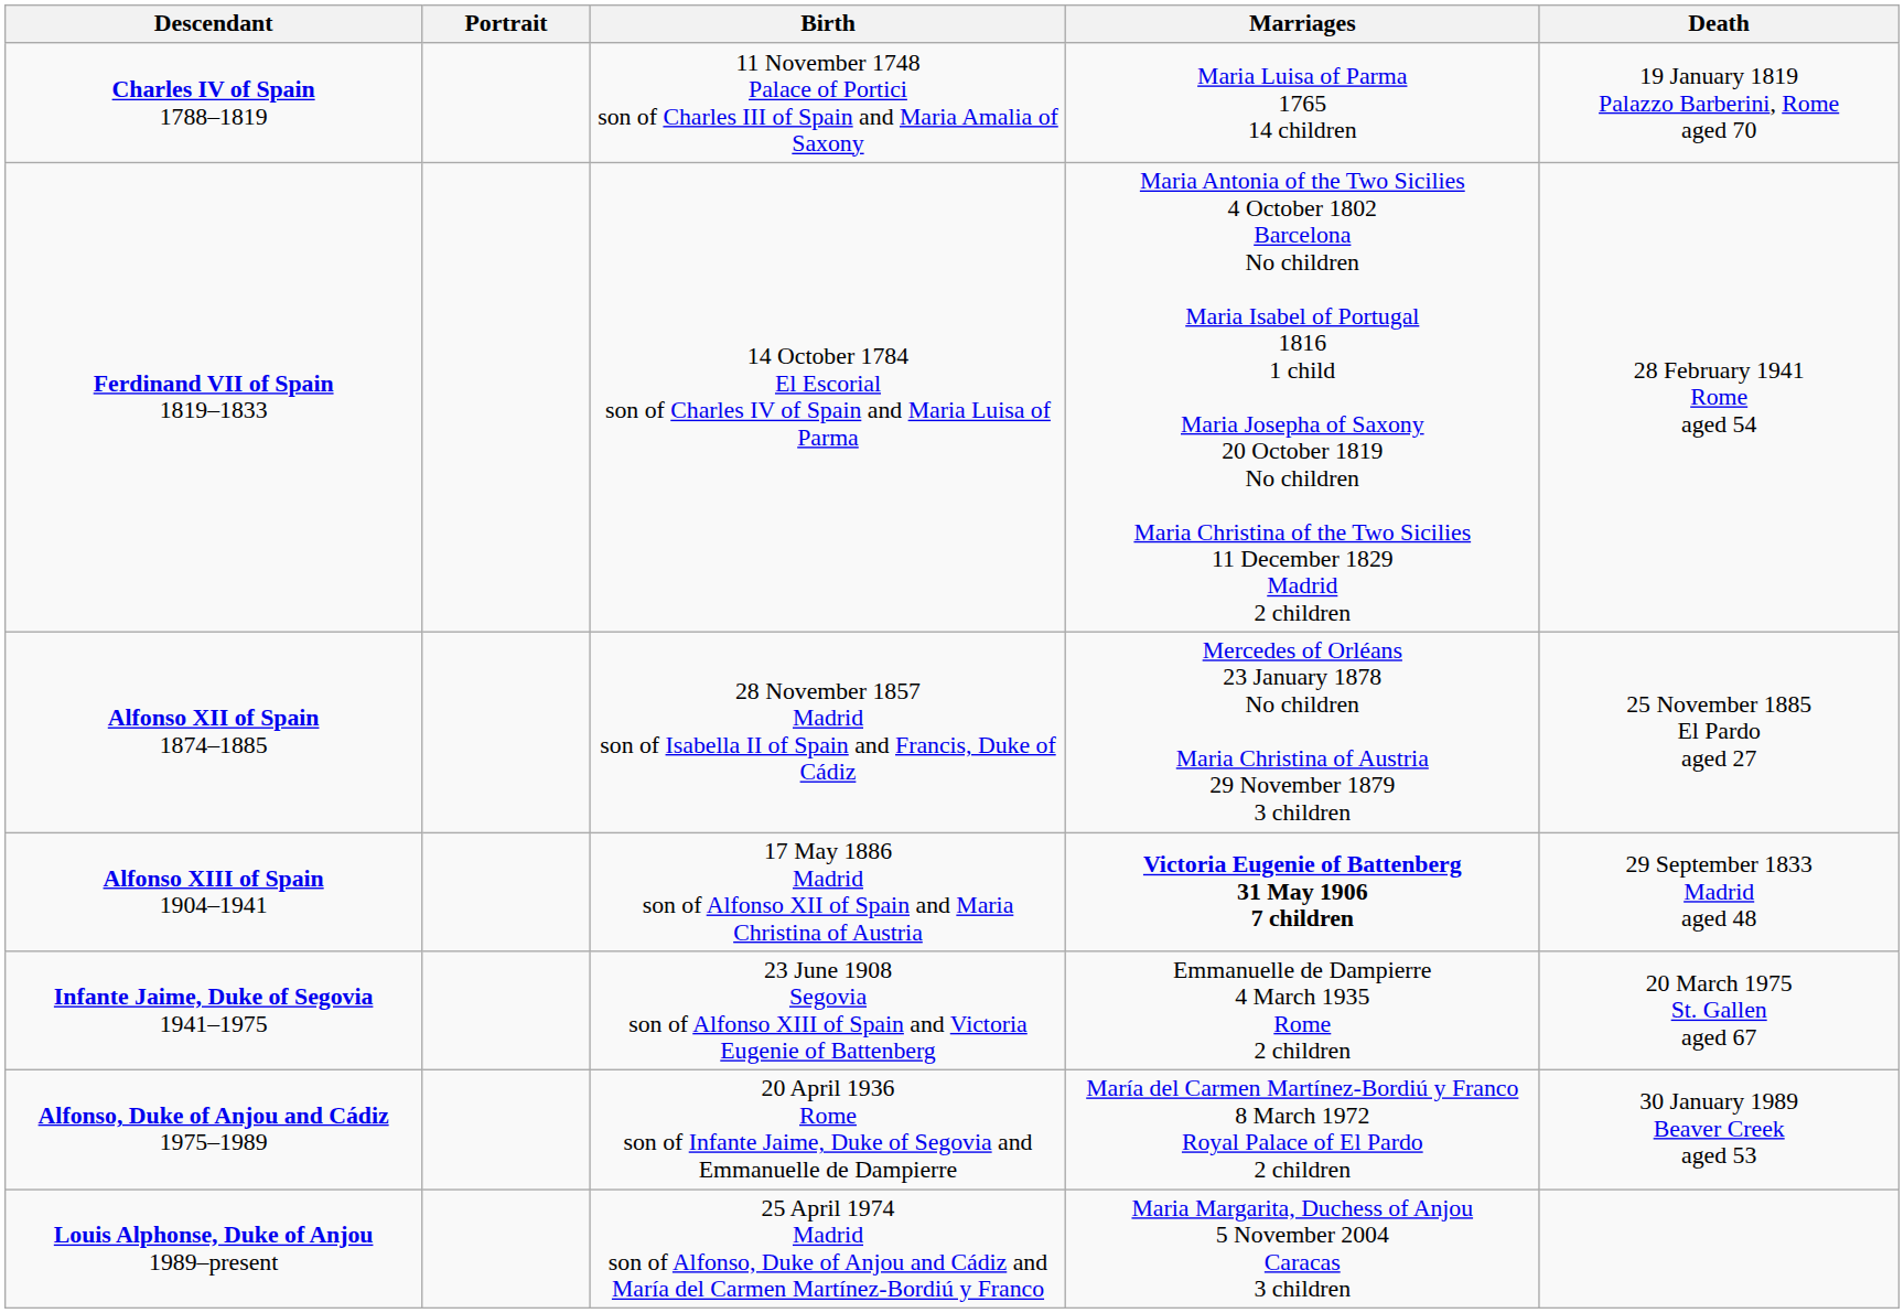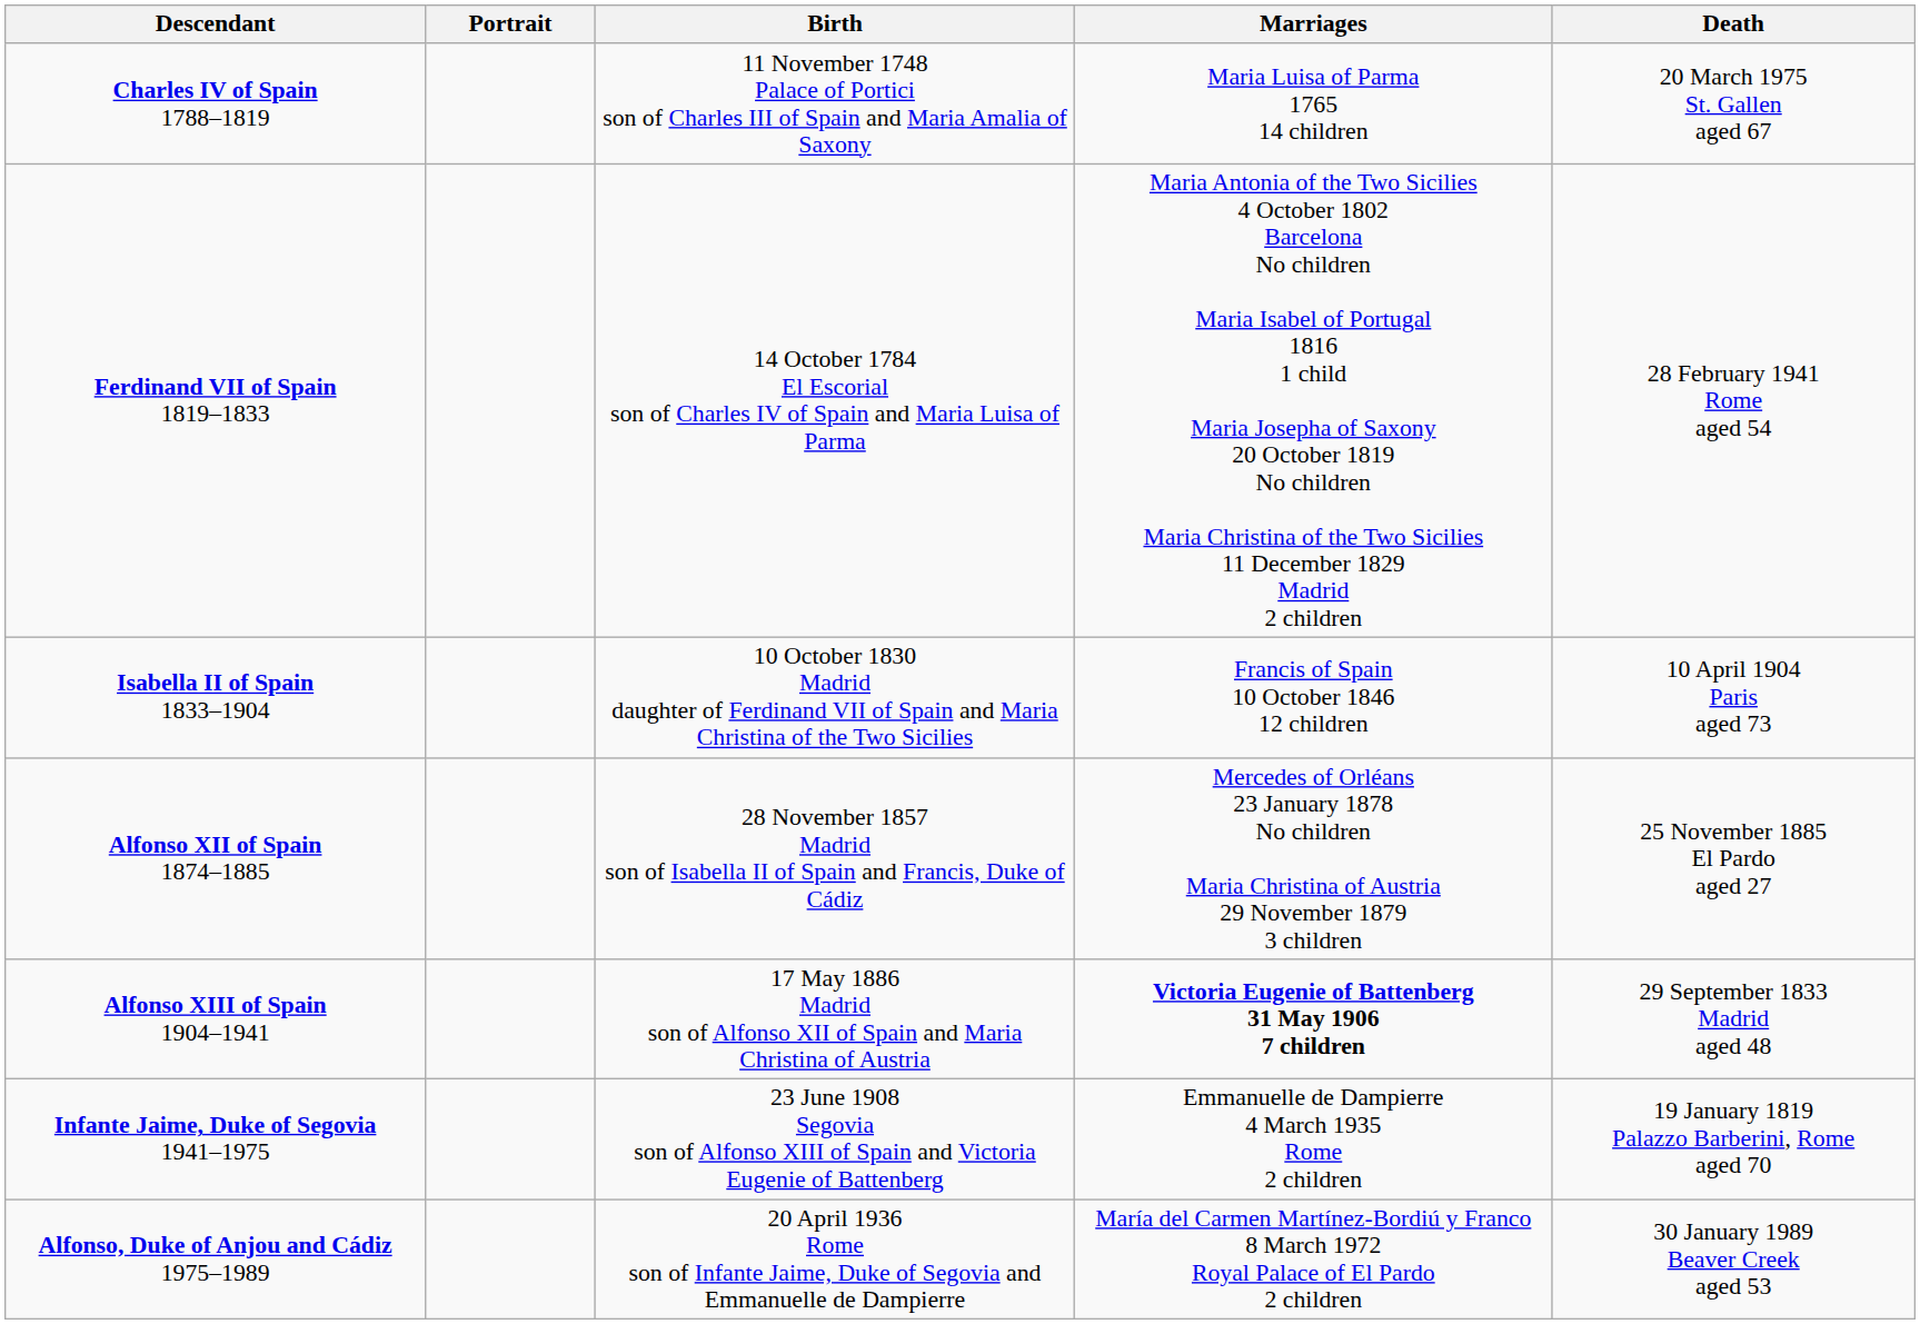 <table style="text-align:center; width:100%" class="wikitable sticky-header">
 <tr>
 <th width=22%>Descendant</th>
 <th width=105px>Portrait</th>
 <th>Birth</th>
 <th width=25%>Marriages</th>
 <th width=19%>Death</th>
 </tr>
 <tr>
 <td><strong><a href='#'>Charles IV of Spain</a></strong><br>1788–1819</td>
 <td></td>
 <td>11 November 1748<br><a href='#'>Palace of Portici</a><br>son of <a href='#'>Charles III of Spain</a> and <a href='#'>Maria Amalia of Saxony</a></td>
 <td><a href='#'>Maria Luisa of Parma</a><br>1765<br>14 children</td>
-<td>19 January 1819<br><a href='#'>Palazzo Barberini</a>, <a href='#'>Rome</a><br>aged 70</td>
+<td>20 March 1975<br><a href='#'>St. Gallen</a><br>aged 67</td>
 </tr>
 <tr>
 <td><strong><a href='#'>Ferdinand VII of Spain</a></strong><br>1819–1833</td>
 <td></td>
 <td>14 October 1784<br><a href='#'>El Escorial</a><br>son of <a href='#'>Charles IV of Spain</a> and <a href='#'>Maria Luisa of Parma</a></td>
 <td><a href='#'>Maria Antonia of the Two Sicilies</a><br>4 October 1802<br><a href='#'>Barcelona</a><br>No children<br><br><a href='#'>Maria Isabel of Portugal</a><br>1816<br>1 child<br><br><a href='#'>Maria Josepha of Saxony</a><br>20 October 1819<br>No children<br><br><a href='#'>Maria Christina of the Two Sicilies</a><br>11 December 1829<br><a href='#'>Madrid</a><br>2 children</td>
 <td>28 February 1941<br><a href='#'>Rome</a><br>aged 54</td>
+</tr>
+<tr>
+<td><strong><a href='#'>Isabella II of Spain</a></strong><br>1833–1904</td>
+<td></td>
+<td>10 October 1830<br><a href='#'>Madrid</a><br>daughter of <a href='#'>Ferdinand VII of Spain</a> and <a href='#'>Maria Christina of the Two Sicilies</a></td>
+<td><a href='#'>Francis of Spain</a><br>10 October 1846<br>12 children</td>
+<td>10 April 1904<br><a href='#'>Paris</a><br>aged 73</td>
 </tr>
 <tr>
 <td><strong><a href='#'>Alfonso XII of Spain</a></strong><br>1874–1885</td>
 <td></td>
 <td>28 November 1857<br><a href='#'>Madrid</a><br>son of <a href='#'>Isabella II of Spain</a> and <a href='#'>Francis, Duke of Cádiz</a></td>
 <td><a href='#'>Mercedes of Orléans</a><br>23 January 1878<br>No children<br><br><a href='#'>Maria Christina of Austria</a><br>29 November 1879<br>3 children</td>
 <td>25 November 1885<br>El Pardo<br>aged 27</td>
 </tr>
 <tr>
 <td><strong><a href='#'>Alfonso XIII of Spain</a></strong><br>1904–1941</td>
 <td></td>
 <td>17 May 1886<br><a href='#'>Madrid</a><br>son of <a href='#'>Alfonso XII of Spain</a> and <a href='#'>Maria Christina of Austria</a></td>
 <td><strong><a href='#'>Victoria Eugenie of Battenberg</a><br>31 May 1906<br>7 children</strong></td>
 <td>29 September 1833<br><a href='#'>Madrid</a><br>aged 48</td>
 </tr>
 <tr>
 <td><strong><a href='#'>Infante Jaime, Duke of Segovia</a></strong><br>1941–1975</td>
 <td></td>
 <td>23 June 1908<br><a href='#'>Segovia</a><br>son of <a href='#'>Alfonso XIII of Spain</a> and <a href='#'>Victoria Eugenie of Battenberg</a></td>
 <td>Emmanuelle de Dampierre<br>4 March 1935<br><a href='#'>Rome</a><br>2 children</td>
-<td>20 March 1975<br><a href='#'>St. Gallen</a><br>aged 67</td>
+<td>19 January 1819<br><a href='#'>Palazzo Barberini</a>, <a href='#'>Rome</a><br>aged 70</td>
 </tr>
 <tr>
 <td><strong><a href='#'>Alfonso, Duke of Anjou and Cádiz</a></strong><br>1975–1989</td>
 <td></td>
 <td>20 April 1936<br><a href='#'>Rome</a><br>son of <a href='#'>Infante Jaime, Duke of Segovia</a> and Emmanuelle de Dampierre</td>
 <td><a href='#'>María del Carmen Martínez-Bordiú y Franco</a><br>8 March 1972<br><a href='#'>Royal Palace of El Pardo</a><br>2 children</td>
 <td>30 January 1989<br><a href='#'>Beaver Creek</a><br>aged 53</td>
 </tr>
 <tr>
-<td><strong><a href='#'>Louis Alphonse, Duke of Anjou</a></strong><br>1989–present</td>
-<td></td>
-<td>25 April 1974<br><a href='#'>Madrid</a><br>son of <a href='#'>Alfonso, Duke of Anjou and Cádiz</a> and <a href='#'>María del Carmen Martínez-Bordiú y Franco</a></td>
-<td><a href='#'>Maria Margarita, Duchess of Anjou</a><br>5 November 2004<br><a href='#'>Caracas</a><br>3 children</td>
-<td></td>
-</tr>
-<tr>
 </tr>
 </table>
